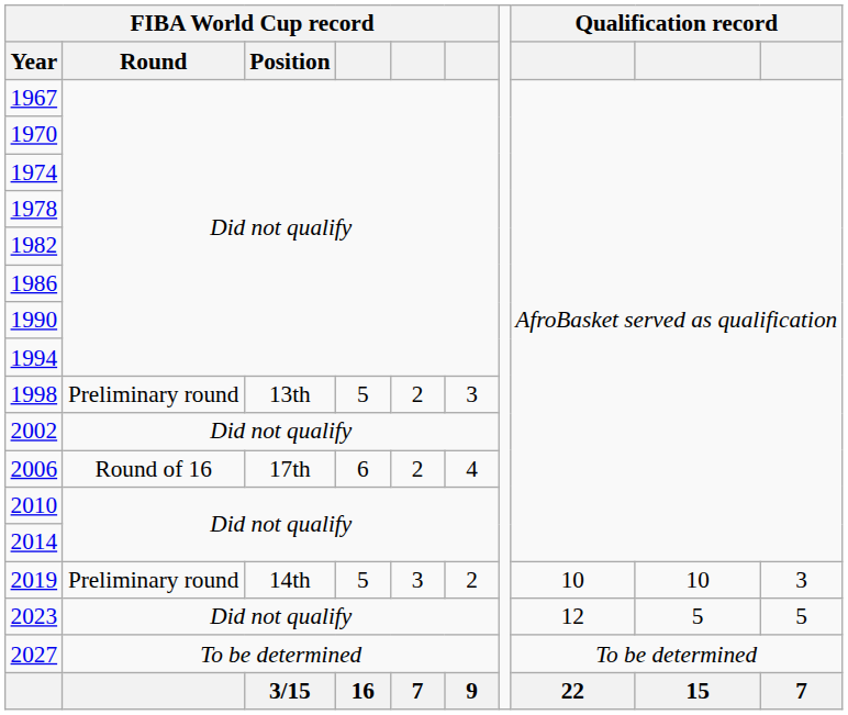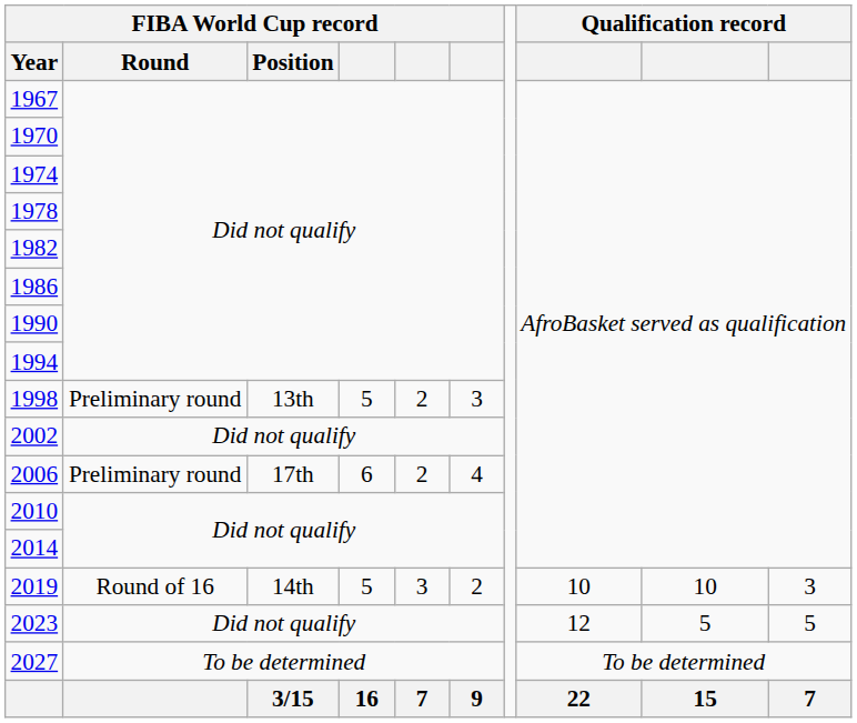 <table class="wikitable" style="text-align:center;">
 <tr>
 <th colspan="6">FIBA World Cup record</th>
 <td rowspan="19"></td>
 <th colspan="3">Qualification record</th>
 </tr>
 <tr>
 <th>Year</th>
 <th>Round</th>
 <th>Position</th>
 <th width="30"></th>
 <th width="30"></th>
 <th width="30"></th>
 <th></th>
 <th></th>
 <th></th>
 </tr>
 <tr>
 <td> <a href='#'>1967</a></td>
 <td colspan="5" rowspan="8"><em>Did not qualify</em></td>
 <td colspan="3" rowspan="13"><em>AfroBasket served as qualification</em></td>
 </tr>
 <tr>
 <td> <a href='#'>1970</a></td>
 </tr>
 <tr>
 <td> <a href='#'>1974</a></td>
 </tr>
 <tr>
 <td> <a href='#'>1978</a></td>
 </tr>
 <tr>
 <td> <a href='#'>1982</a></td>
 </tr>
 <tr>
 <td> <a href='#'>1986</a></td>
 </tr>
 <tr>
 <td> <a href='#'>1990</a></td>
 </tr>
 <tr>
 <td> <a href='#'>1994</a></td>
 </tr>
 <tr>
 <td> <a href='#'>1998</a></td>
 <td>Preliminary round</td>
 <td>13th</td>
 <td>5</td>
 <td>2</td>
 <td>3</td>
 </tr>
 <tr>
 <td> <a href='#'>2002</a></td>
 <td colspan="5"><em>Did not qualify</em></td>
 </tr>
 <tr>
 <td> <a href='#'>2006</a></td>
-<td>Round of 16</td>
+<td>Preliminary round</td>
 <td>17th</td>
 <td>6</td>
 <td>2</td>
 <td>4</td>
 </tr>
 <tr>
 <td> <a href='#'>2010</a></td>
 <td colspan="5" rowspan="2"><em>Did not qualify</em></td>
 </tr>
 <tr>
 <td> <a href='#'>2014</a></td>
 </tr>
 <tr>
 <td> <a href='#'>2019</a></td>
-<td>Preliminary round</td>
+<td>Round of 16</td>
 <td>14th</td>
 <td>5</td>
 <td>3</td>
 <td>2</td>
 <td>10</td>
 <td>10</td>
 <td>3</td>
 </tr>
 <tr>
 <td> <a href='#'>2023</a></td>
 <td colspan="5"><em>Did not qualify</em></td>
 <td>12</td>
 <td>5</td>
 <td>5</td>
 </tr>
 <tr>
 <td> <a href='#'>2027</a></td>
 <td colspan="5"><em>To be determined</em></td>
 <td colspan="3"><em>To be determined</em></td>
 </tr>
 <tr>
 <th></th>
 <th></th>
 <th>3/15</th>
 <th>16</th>
 <th>7</th>
 <th>9</th>
 <th>22</th>
 <th>15</th>
 <th>7</th>
 </tr>
 </table>
